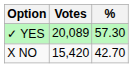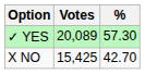 <table class="wikitable">
 <tr>
 <th>Option</th>
 <th>Votes</th>
 <th>%</th>
 </tr>
 <tr>
 <td style=background:#bbf8be>✓ YES</td>
 <td style=background:#bbf8be>20,089</td>
 <td style=background:#bbf8be>57.30</td>
 </tr>
 <tr>
 <td>X NO</td>
-<td>15,420</td>
+<td>15,425</td>
 <td>42.70</td>
 </tr>
 </table>
